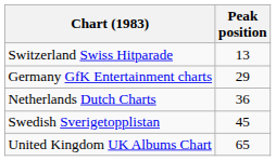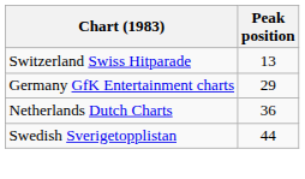 <table class="wikitable sortable">
 <tr>
 <th scope="col">Chart (1983)</th>
 <th scope="col">Peak<br>position</th>
 </tr>
 <tr>
 <td>Switzerland <a href='#'>Swiss Hitparade</a></td>
 <td align="center">13</td>
 </tr>
 <tr>
 <td>Germany <a href='#'>GfK Entertainment charts</a></td>
 <td align="center">29</td>
 </tr>
 <tr>
 <td>Netherlands <a href='#'>Dutch Charts</a></td>
 <td align="center">36</td>
 </tr>
 <tr>
 <td>Swedish <a href='#'>Sverigetopplistan</a></td>
-<td align="center">45</td>
-</tr>
-<tr>
-<td>United Kingdom <a href='#'>UK Albums Chart</a></td>
-<td align="center">65</td>
+<td align="center">44</td>
 </tr>
 </table>
